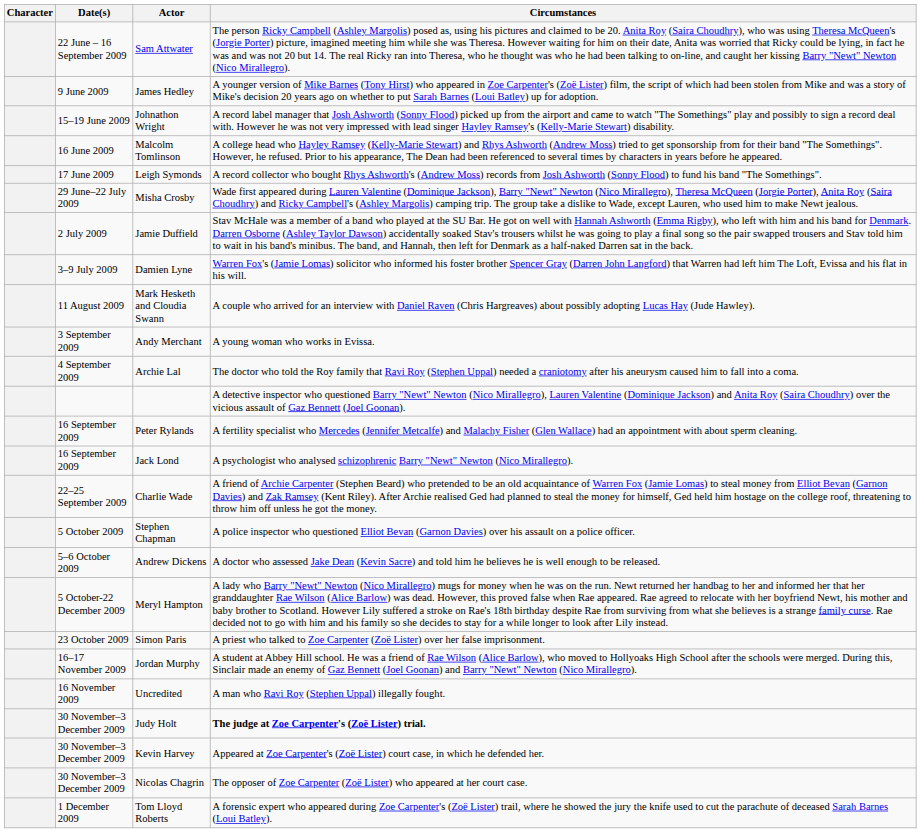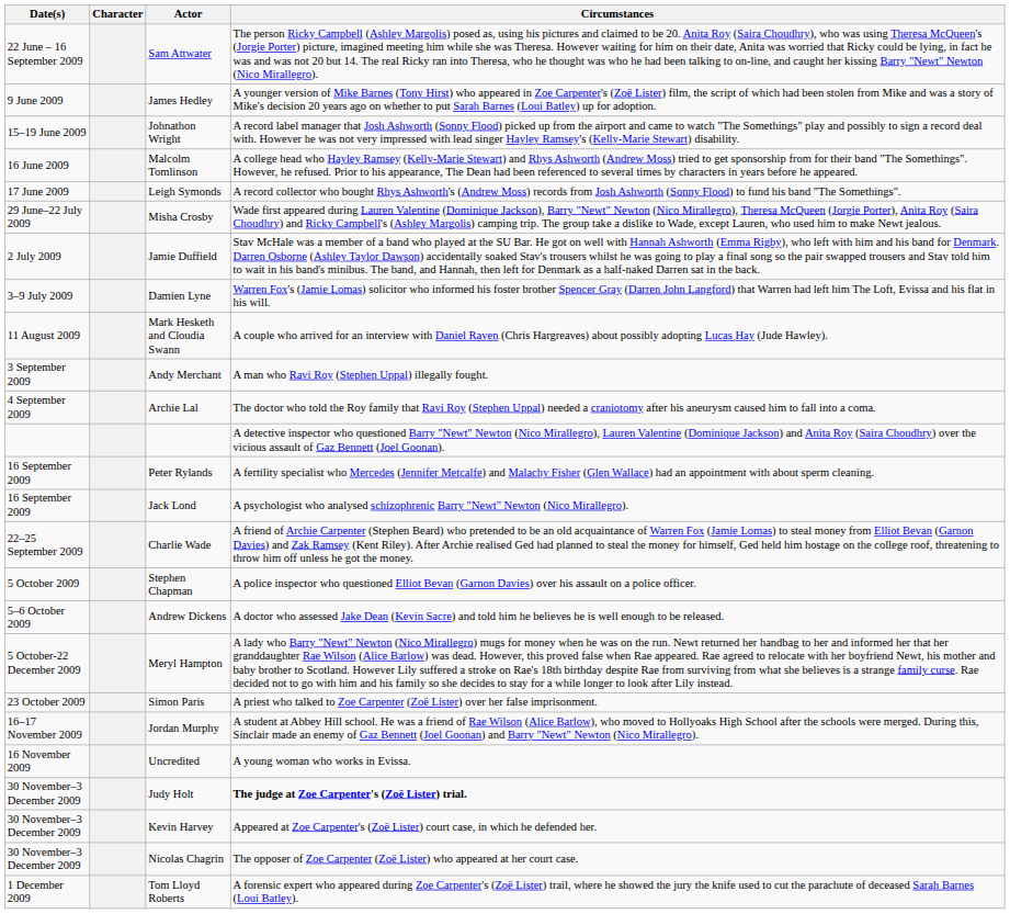 <table class="wikitable plainrowheaders" style="font-size:90%">
 <tr>
+<th scope="col">Date(s)</th>
 <th scope="col">Character</th>
-<th scope="col">Date(s)</th>
 <th scope="col">Actor</th>
 <th scope="col">Circumstances</th>
 </tr>
 <tr>
+<td>22 June – 16 September 2009</td>
 <th scope="row"></th>
-<td>22 June – 16 September 2009</td>
 <td><a href='#'>Sam Attwater</a></td>
 <td> The person <a href='#'>Ricky Campbell</a> (<a href='#'>Ashley Margolis</a>) posed as, using his pictures and claimed to be 20. <a href='#'>Anita Roy</a> (<a href='#'>Saira Choudhry</a>), who was using <a href='#'>Theresa McQueen</a>'s (<a href='#'>Jorgie Porter</a>) picture, imagined meeting him while she was Theresa. However waiting for him on their date, Anita was worried that Ricky could be lying, in fact he was and was not 20 but 14. The real Ricky ran into Theresa, who he thought was who he had been talking to on-line, and caught her kissing <a href='#'>Barry "Newt" Newton</a> (<a href='#'>Nico Mirallegro</a>).</td>
 </tr>
 <tr>
+<td>9 June 2009</td>
 <th scope="row"></th>
-<td>9 June 2009</td>
 <td>James Hedley</td>
 <td> A younger version of <a href='#'>Mike Barnes</a> (<a href='#'>Tony Hirst</a>) who appeared in <a href='#'>Zoe Carpenter</a>'s (<a href='#'>Zoë Lister</a>) film, the script of which had been stolen from Mike and was a story of Mike's decision 20 years ago on whether to put <a href='#'>Sarah Barnes</a> (<a href='#'>Loui Batley</a>) up for adoption.</td>
 </tr>
 <tr>
+<td>15–19 June 2009</td>
 <th scope="row"></th>
-<td>15–19 June 2009</td>
 <td>Johnathon Wright</td>
 <td> A record label manager that <a href='#'>Josh Ashworth</a> (<a href='#'>Sonny Flood</a>) picked up from the airport and came to watch "The Somethings" play and possibly to sign a record deal with. However he was not very impressed with lead singer <a href='#'>Hayley Ramsey</a>'s (<a href='#'>Kelly-Marie Stewart</a>) disability.</td>
 </tr>
 <tr>
+<td>16 June 2009</td>
 <th scope="row"></th>
-<td>16 June 2009</td>
 <td>Malcolm Tomlinson</td>
 <td> A college head who <a href='#'>Hayley Ramsey</a> (<a href='#'>Kelly-Marie Stewart</a>) and <a href='#'>Rhys Ashworth</a> (<a href='#'>Andrew Moss</a>) tried to get sponsorship from for their band "The Somethings". However, he refused. Prior to his appearance, The Dean had been referenced to several times by characters in years before he appeared.</td>
 </tr>
 <tr>
+<td>17 June 2009</td>
 <th scope="row"></th>
-<td>17 June 2009</td>
 <td>Leigh Symonds</td>
 <td> A record collector who bought <a href='#'>Rhys Ashworth</a>'s (<a href='#'>Andrew Moss</a>) records from <a href='#'>Josh Ashworth</a> (<a href='#'>Sonny Flood</a>) to fund his band "The Somethings".</td>
 </tr>
 <tr>
+<td>29 June–22 July 2009</td>
 <th scope="row"></th>
-<td>29 June–22 July 2009</td>
 <td>Misha Crosby</td>
 <td> Wade first appeared during <a href='#'>Lauren Valentine</a> (<a href='#'>Dominique Jackson</a>), <a href='#'>Barry "Newt" Newton</a> (<a href='#'>Nico Mirallegro</a>), <a href='#'>Theresa McQueen</a> (<a href='#'>Jorgie Porter</a>), <a href='#'>Anita Roy</a> (<a href='#'>Saira Choudhry</a>) and <a href='#'>Ricky Campbell</a>'s (<a href='#'>Ashley Margolis</a>) camping trip. The group take a dislike to Wade, except Lauren, who used him to make Newt jealous.</td>
 </tr>
 <tr>
+<td>2 July 2009</td>
 <th scope="row"></th>
-<td>2 July 2009</td>
 <td>Jamie Duffield</td>
 <td> Stav McHale was a member of a band who played at the SU Bar. He got on well with <a href='#'>Hannah Ashworth</a> (<a href='#'>Emma Rigby</a>), who left with him and his band for <a href='#'>Denmark</a>. <a href='#'>Darren Osborne</a> (<a href='#'>Ashley Taylor Dawson</a>) accidentally soaked Stav's trousers whilst he was going to play a final song so the pair swapped trousers and Stav told him to wait in his band's minibus. The band, and Hannah, then left for Denmark as a half-naked Darren sat in the back.</td>
 </tr>
 <tr>
+<td>3–9 July 2009</td>
 <th scope="row"></th>
-<td>3–9 July 2009</td>
 <td>Damien Lyne</td>
 <td> <a href='#'>Warren Fox</a>'s (<a href='#'>Jamie Lomas</a>) solicitor who informed his foster brother <a href='#'>Spencer Gray</a> (<a href='#'>Darren John Langford</a>) that Warren had left him The Loft, Evissa and his flat in his will.</td>
 </tr>
 <tr>
+<td>11 August 2009</td>
 <th scope="row"></th>
-<td>11 August 2009</td>
 <td>Mark Hesketh and Cloudia Swann</td>
 <td> A couple who arrived for an interview with <a href='#'>Daniel Raven</a> (Chris Hargreaves) about possibly adopting <a href='#'>Lucas Hay</a> (Jude Hawley).</td>
 </tr>
 <tr>
+<td>3 September 2009</td>
 <th scope="row"></th>
-<td>3 September 2009</td>
 <td>Andy Merchant</td>
-<td> A young woman who works in Evissa.</td>
+<td> A man who <a href='#'>Ravi Roy</a> (<a href='#'>Stephen Uppal</a>) illegally fought.</td>
 </tr>
 <tr>
+<td>4 September 2009</td>
 <th scope="row"></th>
-<td>4 September 2009</td>
 <td>Archie Lal</td>
 <td> The doctor who told the Roy family that <a href='#'>Ravi Roy</a> (<a href='#'>Stephen Uppal</a>) needed a <a href='#'>craniotomy</a> after his aneurysm caused him to fall into a coma.</td>
 </tr>
 <tr>
+<td></td>
 <th scope="row"></th>
-<td></td>
 <td></td>
 <td>A detective inspector who questioned <a href='#'>Barry "Newt" Newton</a> (<a href='#'>Nico Mirallegro</a>), <a href='#'>Lauren Valentine</a> (<a href='#'>Dominique Jackson</a>) and <a href='#'>Anita Roy</a> (<a href='#'>Saira Choudhry</a>) over the vicious assault of <a href='#'>Gaz Bennett</a> (<a href='#'>Joel Goonan</a>).</td>
 </tr>
 <tr>
+<td>16 September 2009</td>
 <th scope="row"></th>
-<td>16 September 2009</td>
 <td>Peter Rylands</td>
 <td> A fertility specialist who <a href='#'>Mercedes</a> (<a href='#'>Jennifer Metcalfe</a>) and <a href='#'>Malachy Fisher</a> (<a href='#'>Glen Wallace</a>) had an appointment with about sperm cleaning.</td>
 </tr>
 <tr>
+<td>16 September 2009</td>
 <th scope="row"></th>
-<td>16 September 2009</td>
 <td>Jack Lond</td>
 <td> A psychologist who analysed <a href='#'>schizophrenic</a> <a href='#'>Barry "Newt" Newton</a> (<a href='#'>Nico Mirallegro</a>).</td>
 </tr>
 <tr>
+<td>22–25 September 2009</td>
 <th scope="row"></th>
-<td>22–25 September 2009</td>
 <td>Charlie Wade</td>
 <td> A friend of <a href='#'>Archie Carpenter</a> (Stephen Beard) who pretended to be an old acquaintance of <a href='#'>Warren Fox</a> (<a href='#'>Jamie Lomas</a>) to steal money from <a href='#'>Elliot Bevan</a> (<a href='#'>Garnon Davies</a>) and <a href='#'>Zak Ramsey</a> (Kent Riley). After Archie realised Ged had planned to steal the money for himself, Ged held him hostage on the college roof, threatening to throw him off unless he got the money.</td>
 </tr>
 <tr>
+<td>5 October 2009</td>
 <th scope="row"></th>
-<td>5 October 2009</td>
 <td>Stephen Chapman</td>
 <td> A police inspector who questioned <a href='#'>Elliot Bevan</a> (<a href='#'>Garnon Davies</a>) over his assault on a police officer.</td>
 </tr>
 <tr>
+<td>5–6 October 2009</td>
 <th scope="row"></th>
-<td>5–6 October 2009</td>
 <td>Andrew Dickens</td>
 <td> A doctor who assessed <a href='#'>Jake Dean</a> (<a href='#'>Kevin Sacre</a>) and told him he believes he is well enough to be released.</td>
 </tr>
 <tr>
+<td>5 October-22 December 2009</td>
 <th scope="row"></th>
-<td>5 October-22 December 2009</td>
 <td>Meryl Hampton</td>
 <td> A lady who <a href='#'>Barry "Newt" Newton</a> (<a href='#'>Nico Mirallegro</a>) mugs for money when he was on the run. Newt returned her handbag to her and informed her that her granddaughter <a href='#'>Rae Wilson</a> (<a href='#'>Alice Barlow</a>) was dead. However, this proved false when Rae appeared. Rae agreed to relocate with her boyfriend Newt, his mother and baby brother to Scotland. However Lily suffered a stroke on Rae's 18th birthday despite Rae from surviving from what she believes is a strange <a href='#'>family curse</a>. Rae decided not to go with him and his family so she decides to stay for a while longer to look after Lily instead.</td>
 </tr>
 <tr>
+<td>23 October 2009</td>
 <th scope="row"></th>
-<td>23 October 2009</td>
 <td>Simon Paris</td>
 <td> A priest who talked to <a href='#'>Zoe Carpenter</a> (<a href='#'>Zoë Lister</a>) over her false imprisonment.</td>
 </tr>
 <tr>
+<td>16–17 November 2009</td>
 <th scope="row"></th>
-<td>16–17 November 2009</td>
 <td>Jordan Murphy</td>
 <td> A student at Abbey Hill school. He was a friend of <a href='#'>Rae Wilson</a> (<a href='#'>Alice Barlow</a>), who moved to Hollyoaks High School after the schools were merged. During this, Sinclair made an enemy of <a href='#'>Gaz Bennett</a> (<a href='#'>Joel Goonan</a>) and <a href='#'>Barry "Newt" Newton</a> (<a href='#'>Nico Mirallegro</a>).</td>
 </tr>
 <tr>
+<td>16 November 2009</td>
 <th scope="row"></th>
-<td>16 November 2009</td>
 <td>Uncredited</td>
-<td> A man who <a href='#'>Ravi Roy</a> (<a href='#'>Stephen Uppal</a>) illegally fought.</td>
+<td> A young woman who works in Evissa.</td>
 </tr>
 <tr>
+<td>30 November–3 December 2009</td>
 <th scope="row"></th>
-<td>30 November–3 December 2009</td>
 <td>Judy Holt</td>
 <td><strong> The judge at <a href='#'>Zoe Carpenter</a>'s (<a href='#'>Zoë Lister</a>) trial.</strong></td>
 </tr>
 <tr>
+<td>30 November–3 December 2009</td>
 <th scope="row"></th>
-<td>30 November–3 December 2009</td>
 <td>Kevin Harvey</td>
 <td> Appeared at <a href='#'>Zoe Carpenter</a>'s (<a href='#'>Zoë Lister</a>) court case, in which he defended her.</td>
 </tr>
 <tr>
+<td>30 November–3 December 2009</td>
 <th scope="row"></th>
-<td>30 November–3 December 2009</td>
 <td>Nicolas Chagrin</td>
 <td> The opposer of <a href='#'>Zoe Carpenter</a> (<a href='#'>Zoë Lister</a>) who appeared at her court case.</td>
 </tr>
 <tr>
+<td>1 December 2009</td>
 <th scope="row"></th>
-<td>1 December 2009</td>
 <td>Tom Lloyd Roberts</td>
 <td> A forensic expert who appeared during <a href='#'>Zoe Carpenter</a>'s (<a href='#'>Zoë Lister</a>) trail, where he showed the jury the knife used to cut the parachute of deceased <a href='#'>Sarah Barnes</a> (<a href='#'>Loui Batley</a>).</td>
 </tr>
 </table>
